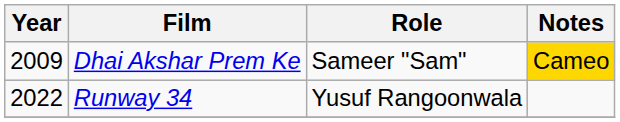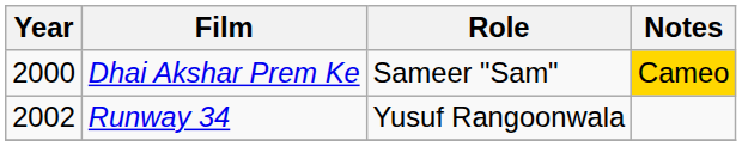 <table class="wikitable sortable">
 <tr>
 <th>Year</th>
 <th>Film</th>
 <th>Role</th>
 <th>Notes</th>
 </tr>
 <tr>
-<td>2009</td>
+<td>2000</td>
 <td><em><a href='#'>Dhai Akshar Prem Ke</a></em></td>
 <td>Sameer "Sam"</td>
 <td style="background: gold;">Cameo</td>
 </tr>
 <tr>
-<td>2022</td>
+<td>2002</td>
 <td><em><a href='#'>Runway 34</a></em></td>
 <td>Yusuf Rangoonwala</td>
 <td></td>
 </tr>
 <tr>
 </tr>
 </table>
